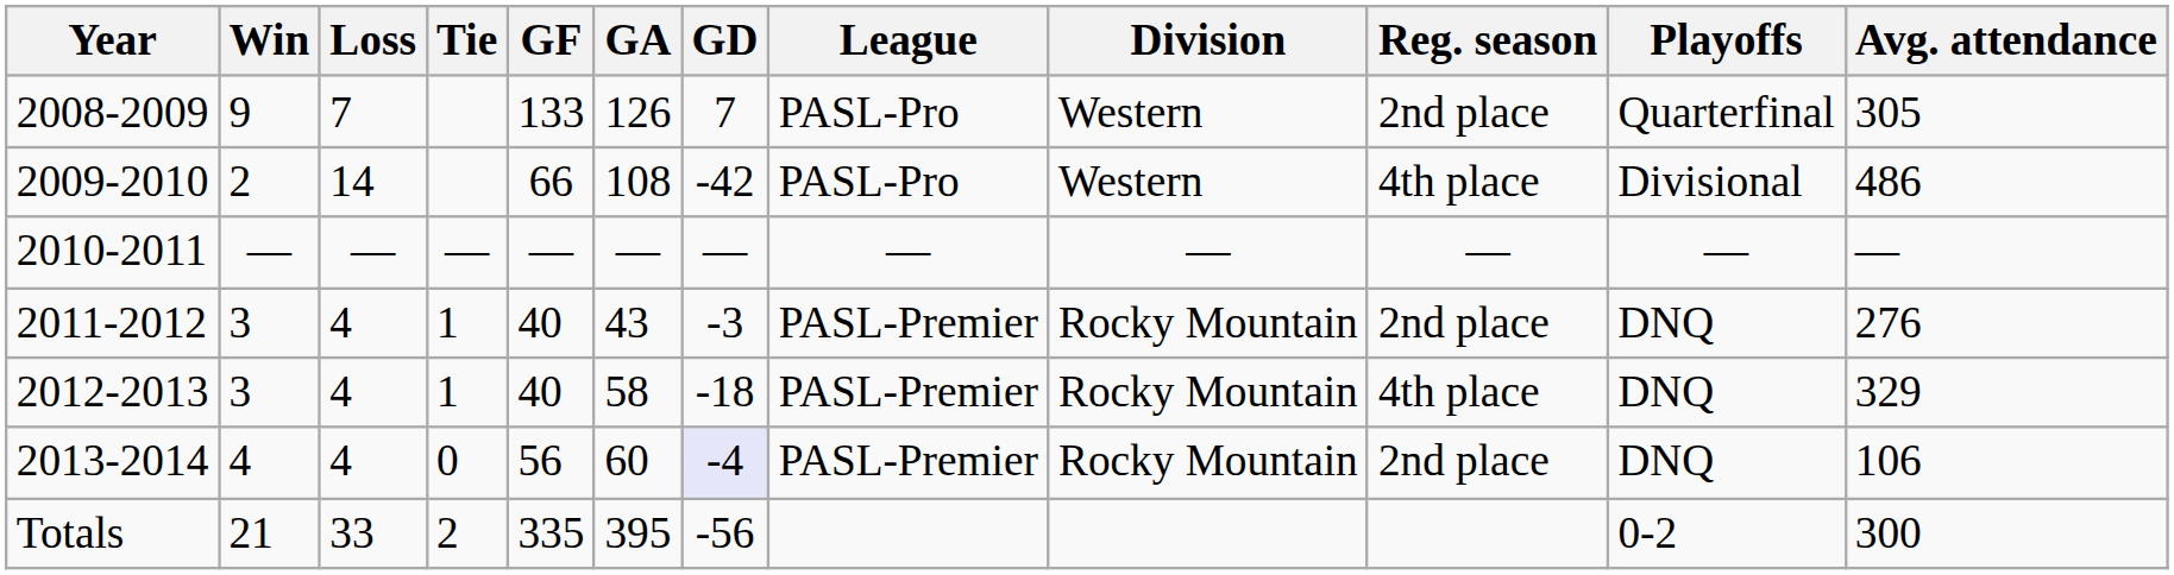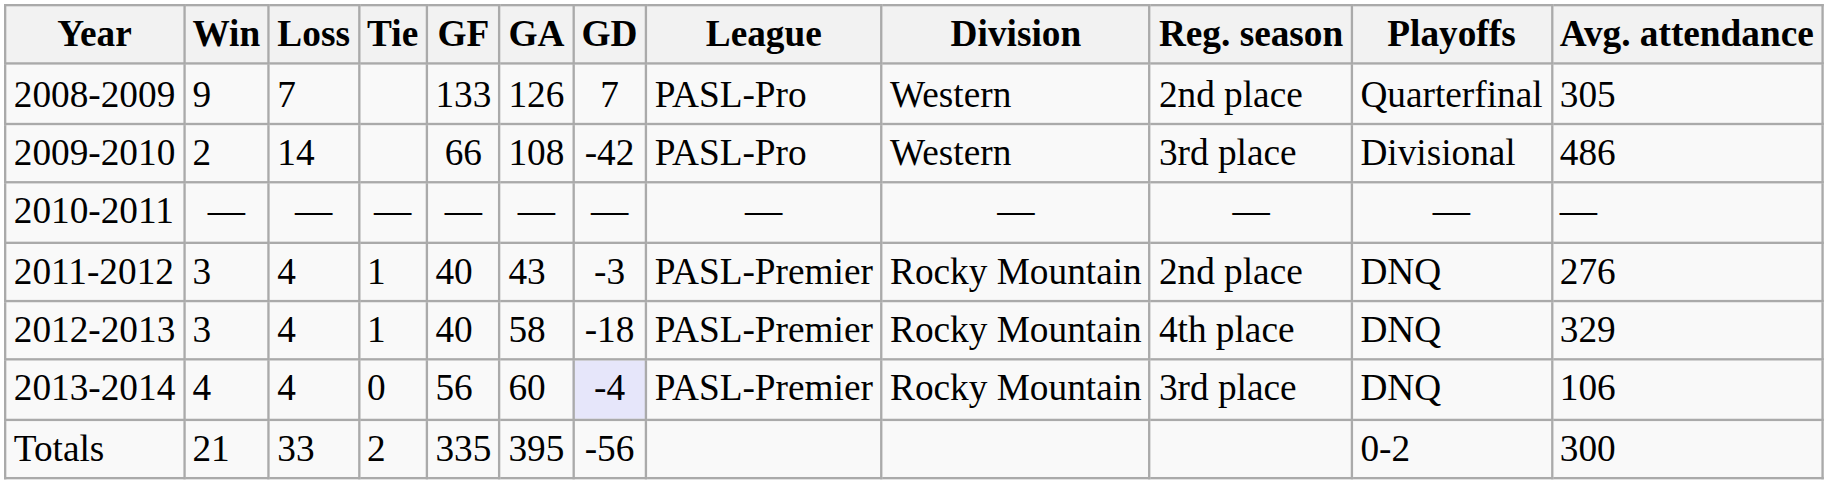 <table class="wikitable">
 <tr>
 <th>Year</th>
 <th>Win</th>
 <th>Loss</th>
 <th>Tie</th>
 <th>GF</th>
 <th>GA</th>
 <th>GD</th>
 <th>League</th>
 <th>Division</th>
 <th>Reg. season</th>
 <th>Playoffs</th>
 <th>Avg. attendance</th>
 </tr>
 <tr>
 <td>2008-2009</td>
 <td>9</td>
 <td>7</td>
 <td></td>
 <td>133</td>
 <td>126</td>
 <td align="center">7</td>
 <td>PASL-Pro</td>
 <td>Western</td>
 <td>2nd place</td>
 <td>Quarterfinal</td>
 <td>305</td>
 </tr>
 <tr>
 <td>2009-2010</td>
 <td>2</td>
 <td>14</td>
 <td></td>
 <td align="center">66</td>
 <td>108</td>
 <td align="center">-42</td>
 <td>PASL-Pro</td>
 <td>Western</td>
-<td>4th place</td>
+<td>3rd place</td>
 <td>Divisional</td>
 <td>486</td>
 </tr>
 <tr>
 <td>2010-2011</td>
 <td align="center">—</td>
 <td align="center">—</td>
 <td align="center">—</td>
 <td align="center">—</td>
 <td align="center">—</td>
 <td align="center">—</td>
 <td align="center">—</td>
 <td align="center">—</td>
 <td align="center">—</td>
 <td align="center">—</td>
 <td align="left">—</td>
 </tr>
 <tr>
 <td>2011-2012</td>
 <td>3</td>
 <td>4</td>
 <td>1</td>
 <td>40</td>
 <td>43</td>
 <td align="center">-3</td>
 <td>PASL-Premier</td>
 <td>Rocky Mountain</td>
 <td>2nd place</td>
 <td>DNQ</td>
 <td>276</td>
 </tr>
 <tr>
 <td>2012-2013</td>
 <td>3</td>
 <td>4</td>
 <td>1</td>
 <td>40</td>
 <td>58</td>
 <td align="center">-18</td>
 <td>PASL-Premier</td>
 <td>Rocky Mountain</td>
 <td>4th place</td>
 <td>DNQ</td>
 <td>329</td>
 </tr>
 <tr>
 <td>2013-2014</td>
 <td>4</td>
 <td>4</td>
 <td>0</td>
 <td>56</td>
 <td>60</td>
 <td align="center" style="background: lavender;">-4</td>
 <td>PASL-Premier</td>
 <td>Rocky Mountain</td>
-<td>2nd place</td>
+<td>3rd place</td>
 <td>DNQ</td>
 <td>106</td>
 </tr>
 <tr>
 <td>Totals</td>
 <td>21</td>
 <td>33</td>
 <td>2</td>
 <td>335</td>
 <td>395</td>
 <td align="center">-56</td>
 <td></td>
 <td></td>
 <td></td>
 <td>0-2</td>
 <td>300</td>
 </tr>
 </table>
